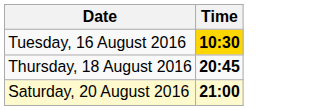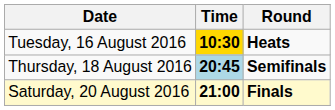 <table class="wikitable">
 <tr>
 <th>Date</th>
 <th>Time</th>
+<th>Round</th>
 </tr>
 <tr>
 <td>Tuesday, 16 August 2016</td>
 <td style="background: gold;"><strong>10:30</strong></td>
+<td><strong>Heats</strong></td>
 </tr>
 <tr>
 <td>Thursday, 18 August 2016</td>
-<td><strong>20:45</strong></td>
+<td style="background: lightblue;"><strong>20:45</strong></td>
+<td><strong>Semifinals</strong></td>
 </tr>
 <tr style=background:lemonchiffon>
 <td>Saturday, 20 August 2016</td>
 <td><strong>21:00</strong></td>
+<td><strong>Finals</strong></td>
 </tr>
 </table>
